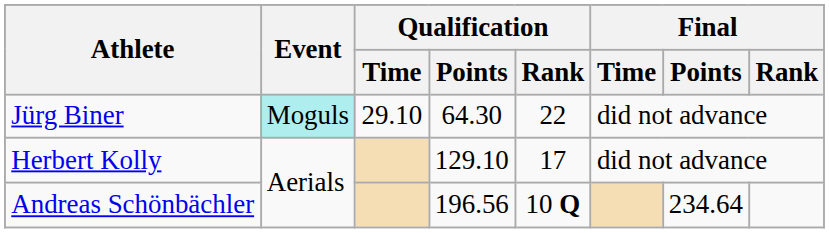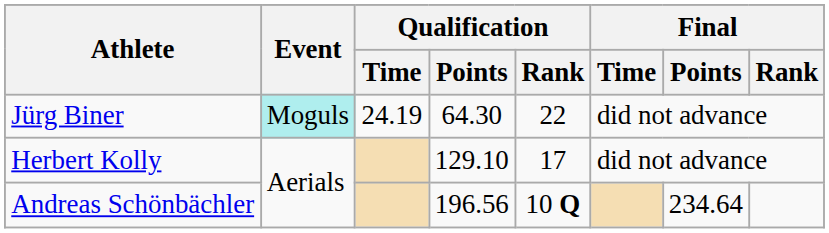 <table class="wikitable" style="font-size:90%">
 <tr>
 <th rowspan="2">Athlete</th>
 <th rowspan="2">Event</th>
 <th colspan="3">Qualification</th>
 <th colspan="3">Final</th>
 </tr>
 <tr>
 <th>Time</th>
 <th>Points</th>
 <th>Rank</th>
 <th>Time</th>
 <th>Points</th>
 <th>Rank</th>
 </tr>
 <tr>
 <td><a href='#'>Jürg Biner</a></td>
 <td style="background: paleturquoise;">Moguls</td>
-<td align="center">29.10</td>
+<td align="center">24.19</td>
 <td align="center">64.30</td>
 <td align="center">22</td>
 <td colspan="3">did not advance</td>
 </tr>
 <tr>
 <td><a href='#'>Herbert Kolly</a></td>
 <td rowspan="2">Aerials</td>
 <td bgcolor="wheat"></td>
 <td align="center">129.10</td>
 <td align="center">17</td>
 <td colspan="3">did not advance</td>
 </tr>
 <tr>
 <td><a href='#'>Andreas Schönbächler</a></td>
 <td bgcolor="wheat"></td>
 <td align="center">196.56</td>
 <td align="center">10 <strong>Q</strong></td>
 <td bgcolor="wheat"></td>
 <td align="center">234.64</td>
 <td align="center"></td>
 </tr>
 </table>
